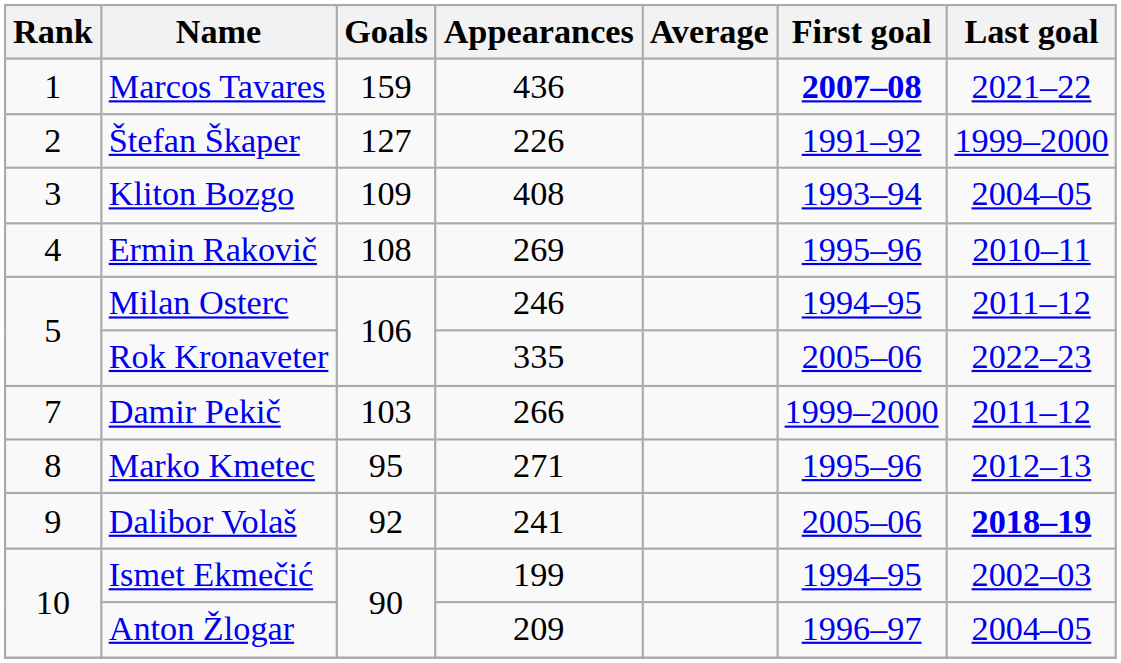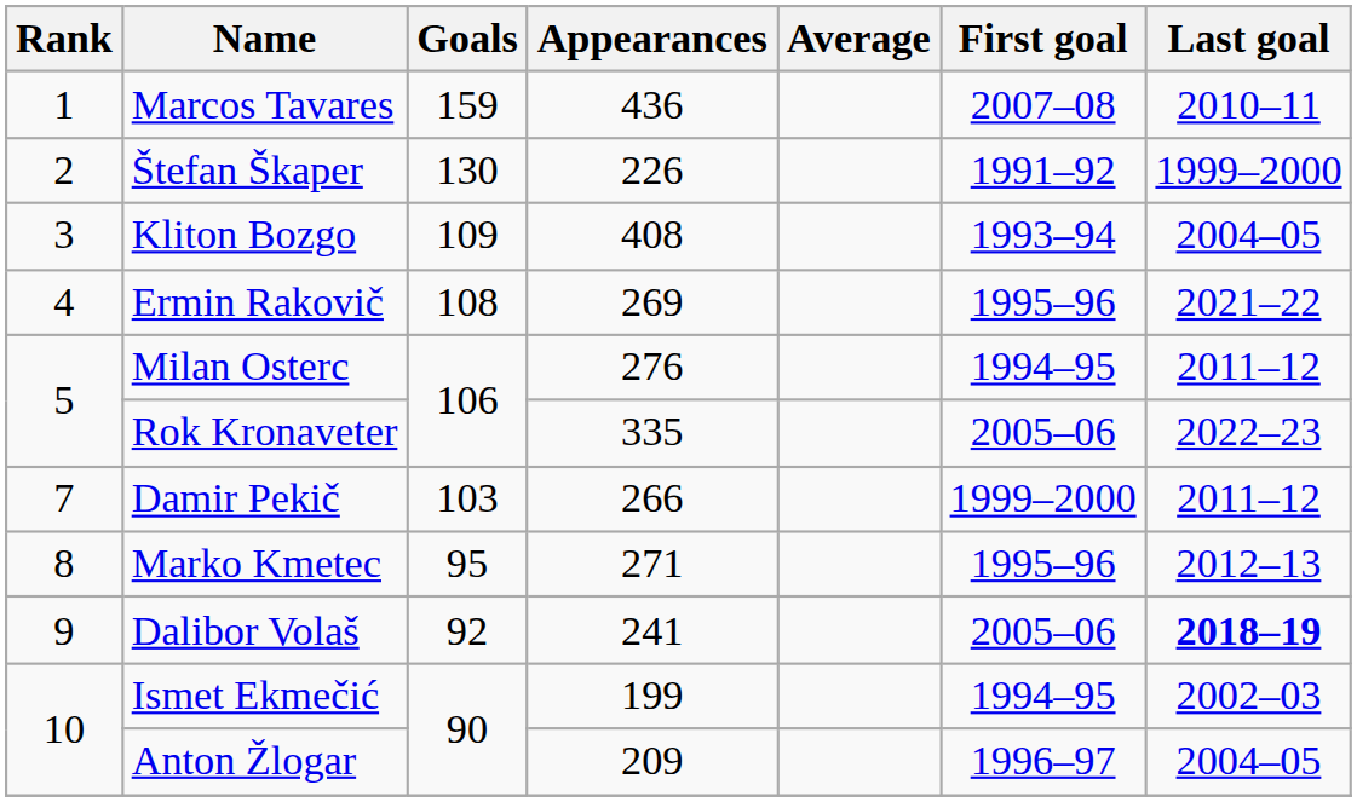 <table class="wikitable sortable" style="text-align: center;">
 <tr>
 <th>Rank</th>
 <th class="unsortable">Name</th>
 <th>Goals</th>
 <th>Appearances</th>
 <th>Average</th>
 <th>First goal</th>
 <th>Last goal</th>
 </tr>
 <tr>
 <td>1</td>
 <td style="text-align: left;"><a href='#'>Marcos Tavares</a></td>
 <td>159</td>
 <td>436</td>
 <td></td>
-<td><strong><a href='#'>2007–08</a></strong></td>
-<td><a href='#'>2021–22</a></td>
+<td><a href='#'>2007–08</a></td>
+<td><a href='#'>2010–11</a></td>
 </tr>
 <tr>
 <td>2</td>
 <td style="text-align: left;"><a href='#'>Štefan Škaper</a></td>
-<td>127</td>
+<td>130</td>
 <td>226</td>
 <td></td>
 <td><a href='#'>1991–92</a></td>
 <td><a href='#'>1999–2000</a></td>
 </tr>
 <tr>
 <td>3</td>
 <td style="text-align: left;"><a href='#'>Kliton Bozgo</a></td>
 <td>109</td>
 <td>408</td>
 <td></td>
 <td><a href='#'>1993–94</a></td>
 <td><a href='#'>2004–05</a></td>
 </tr>
 <tr>
 <td>4</td>
 <td style="text-align: left;"><a href='#'>Ermin Rakovič</a></td>
 <td>108</td>
 <td>269</td>
 <td></td>
 <td><a href='#'>1995–96</a></td>
-<td><a href='#'>2010–11</a></td>
+<td><a href='#'>2021–22</a></td>
 </tr>
 <tr>
 <td rowspan="2">5</td>
 <td style="text-align: left;"><a href='#'>Milan Osterc</a></td>
 <td rowspan="2">106</td>
-<td>246</td>
+<td>276</td>
 <td></td>
 <td><a href='#'>1994–95</a></td>
 <td><a href='#'>2011–12</a></td>
 </tr>
 <tr>
 <td style="text-align: left;"><a href='#'>Rok Kronaveter</a></td>
 <td>335</td>
 <td></td>
 <td><a href='#'>2005–06</a></td>
 <td><a href='#'>2022–23</a></td>
 </tr>
 <tr>
 <td>7</td>
 <td style="text-align: left;"><a href='#'>Damir Pekič</a></td>
 <td>103</td>
 <td>266</td>
 <td></td>
 <td><a href='#'>1999–2000</a></td>
 <td><a href='#'>2011–12</a></td>
 </tr>
 <tr>
 <td>8</td>
 <td style="text-align: left;"><a href='#'>Marko Kmetec</a></td>
 <td>95</td>
 <td>271</td>
 <td></td>
 <td><a href='#'>1995–96</a></td>
 <td><a href='#'>2012–13</a></td>
 </tr>
 <tr>
 <td>9</td>
 <td style="text-align: left;"><a href='#'>Dalibor Volaš</a></td>
 <td>92</td>
 <td>241</td>
 <td></td>
 <td><a href='#'>2005–06</a></td>
 <td><strong><a href='#'>2018–19</a></strong></td>
 </tr>
 <tr>
 <td rowspan="2">10</td>
 <td style="text-align: left;"><a href='#'>Ismet Ekmečić</a></td>
 <td rowspan="2">90</td>
 <td>199</td>
 <td></td>
 <td><a href='#'>1994–95</a></td>
 <td><a href='#'>2002–03</a></td>
 </tr>
 <tr>
 <td style="text-align: left;"><a href='#'>Anton Žlogar</a></td>
 <td>209</td>
 <td></td>
 <td><a href='#'>1996–97</a></td>
 <td><a href='#'>2004–05</a></td>
 </tr>
 <tr>
 </tr>
 </table>
